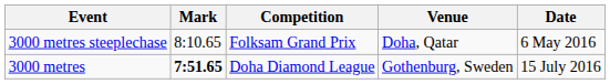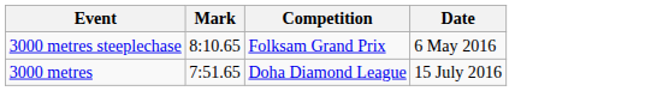 <table class=wikitable>
 <tr>
 <th>Event</th>
 <th>Mark</th>
 <th>Competition</th>
-<th>Venue</th>
 <th>Date</th>
 </tr>
 <tr>
 <td><a href='#'>3000 metres steeplechase</a></td>
 <td>8:10.65</td>
 <td><a href='#'>Folksam Grand Prix</a></td>
-<td><a href='#'>Doha</a>, Qatar</td>
 <td>6 May 2016</td>
 </tr>
 <tr>
 <td><a href='#'>3000 metres</a></td>
-<td><strong>7:51.65</strong></td>
+<td>7:51.65</td>
 <td><a href='#'>Doha Diamond League</a></td>
-<td><a href='#'>Gothenburg</a>, Sweden</td>
 <td>15 July 2016</td>
 </tr>
 </table>
